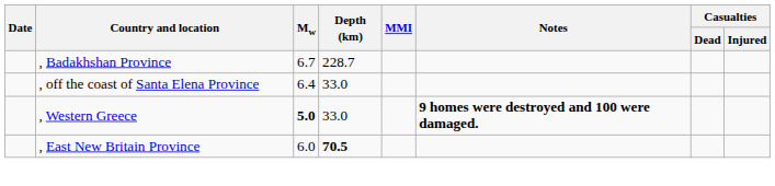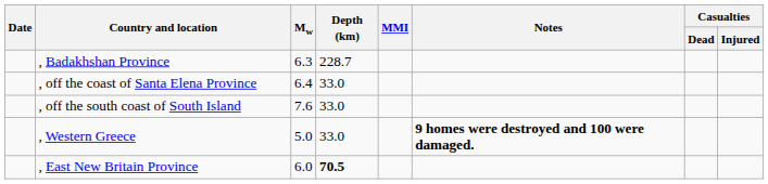 <table class="wikitable sortable sort-under" style="border:1px black;  margin-left:1em;">
 <tr>
 <th rowspan="2"><small>Date</small></th>
 <th rowspan="2" style="width: 280px"><small>Country and location</small></th>
 <th rowspan="2"><small>M<sub>w</sub></small></th>
 <th rowspan="2"><small>Depth (km)</small></th>
 <th rowspan="2"><small><a href='#'>MMI</a></small></th>
 <th rowspan="2" class="unsortable"><small>Notes</small></th>
 <th colspan="2"><small>Casualties</small></th>
 </tr>
 <tr>
 <th><small>Dead</small></th>
 <th><small>Injured</small></th>
 </tr>
 <tr>
 <td></td>
 <td>, <a href='#'>Badakhshan Province</a></td>
-<td>6.7</td>
+<td>6.3</td>
 <td>228.7</td>
 <td></td>
 <td></td>
 <td></td>
 <td></td>
 </tr>
 <tr>
 <td></td>
 <td>, off the coast of <a href='#'>Santa Elena Province</a></td>
 <td>6.4</td>
 <td>33.0</td>
 <td></td>
 <td></td>
 <td></td>
 <td></td>
 </tr>
 <tr>
 <td></td>
+<td>, off the south coast of <a href='#'>South Island</a></td>
+<td>7.6</td>
+<td>33.0</td>
+<td></td>
+<td></td>
+<td></td>
+<td></td>
+</tr>
+<tr>
+<td></td>
 <td>, <a href='#'>Western Greece</a></td>
-<td><strong>5.0</strong></td>
+<td>5.0</td>
 <td>33.0</td>
 <td></td>
 <td><strong>9 homes were destroyed and 100 were damaged.</strong></td>
 <td></td>
 <td></td>
 </tr>
 <tr>
 <td></td>
 <td>, <a href='#'>East New Britain Province</a></td>
 <td>6.0</td>
 <td><strong>70.5</strong></td>
 <td></td>
 <td></td>
 <td></td>
 <td></td>
 </tr>
 </table>
